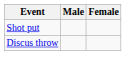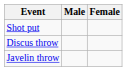 <table class="wikitable">
 <tr>
 <th>Event</th>
 <th>Male</th>
 <th>Female</th>
 </tr>
 <tr>
 <td><a href='#'>Shot put</a></td>
 <td></td>
 <td></td>
 </tr>
 <tr>
 <td><a href='#'>Discus throw</a></td>
 <td></td>
 <td></td>
 </tr>
+<tr>
+<td><a href='#'>Javelin throw</a></td>
+<td></td>
+<td></td>
+</tr>
 </table>
